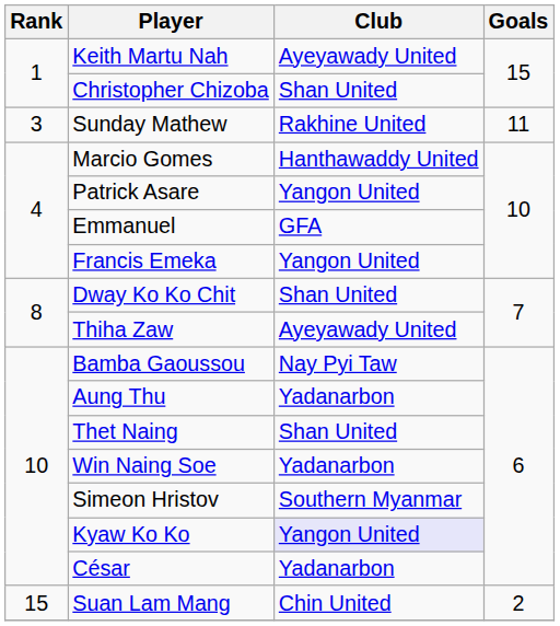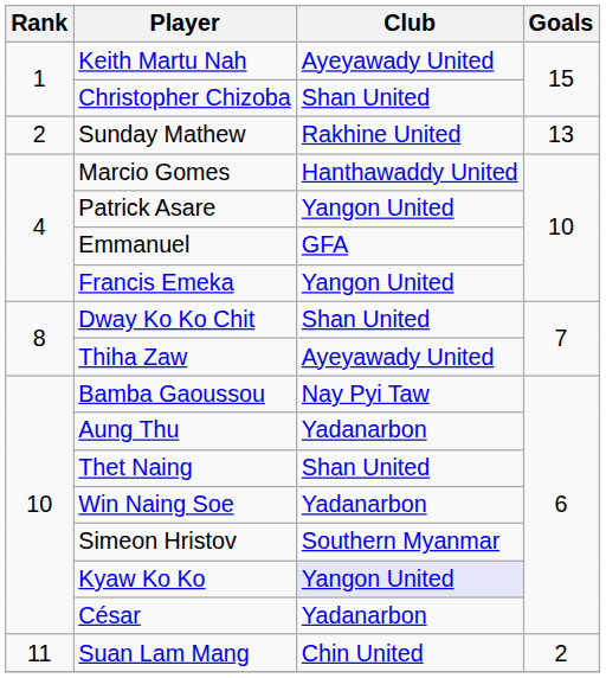 <table class="wikitable" style="text-align:center">
 <tr>
 <th>Rank</th>
 <th>Player</th>
 <th>Club</th>
 <th>Goals</th>
 </tr>
 <tr>
 <td rowspan="2">1</td>
 <td align="left"> <a href='#'>Keith Martu Nah</a></td>
 <td align="left"><a href='#'>Ayeyawady United</a></td>
 <td rowspan="2">15</td>
 </tr>
 <tr>
 <td align="left"> <a href='#'>Christopher Chizoba</a></td>
 <td align="left"><a href='#'>Shan United</a></td>
 </tr>
 <tr>
-<td>3</td>
+<td>2</td>
 <td align="left"> Sunday Mathew</td>
 <td align="left"><a href='#'>Rakhine United</a></td>
-<td>11</td>
+<td>13</td>
 </tr>
 <tr>
 <td rowspan="4">4</td>
 <td align="left"> Marcio Gomes</td>
 <td align="left"><a href='#'>Hanthawaddy United</a></td>
 <td rowspan="4">10</td>
 </tr>
 <tr>
 <td align="left"> Patrick Asare</td>
 <td align="left"><a href='#'>Yangon United</a></td>
 </tr>
 <tr>
 <td align="left"> Emmanuel</td>
 <td align="left"><a href='#'>GFA</a></td>
 </tr>
 <tr>
 <td align="left"> <a href='#'>Francis Emeka</a></td>
 <td align="left"><a href='#'>Yangon United</a></td>
 </tr>
 <tr>
 <td rowspan="2">8</td>
 <td align="left"> <a href='#'>Dway Ko Ko Chit</a></td>
 <td align="left"><a href='#'>Shan United</a></td>
 <td rowspan="2">7</td>
 </tr>
 <tr>
 <td align="left"> <a href='#'>Thiha Zaw</a></td>
 <td align="left"><a href='#'>Ayeyawady United</a></td>
 </tr>
 <tr>
 <td rowspan="7">10</td>
 <td align="left"> <a href='#'>Bamba Gaoussou</a></td>
 <td align="left"><a href='#'>Nay Pyi Taw</a></td>
 <td rowspan="7">6</td>
 </tr>
 <tr>
 <td align="left"> <a href='#'>Aung Thu</a></td>
 <td align="left"><a href='#'>Yadanarbon</a></td>
 </tr>
 <tr>
 <td align="left"> <a href='#'>Thet Naing</a></td>
 <td align="left"><a href='#'>Shan United</a></td>
 </tr>
 <tr>
 <td align="left"> <a href='#'>Win Naing Soe</a></td>
 <td align="left"><a href='#'>Yadanarbon</a></td>
 </tr>
 <tr>
 <td align="left"> Simeon Hristov</td>
 <td align="left"><a href='#'>Southern Myanmar</a></td>
 </tr>
 <tr>
 <td align="left"> <a href='#'>Kyaw Ko Ko</a></td>
 <td align="left" style="background: lavender;"><a href='#'>Yangon United</a></td>
 </tr>
 <tr>
 <td align="left"> <a href='#'>César</a></td>
 <td align="left"><a href='#'>Yadanarbon</a></td>
 </tr>
 <tr>
-<td>15</td>
+<td>11</td>
 <td align="left"> <a href='#'>Suan Lam Mang</a></td>
 <td align="left"><a href='#'>Chin United</a></td>
 <td>2</td>
 </tr>
 <tr>
 </tr>
 </table>
